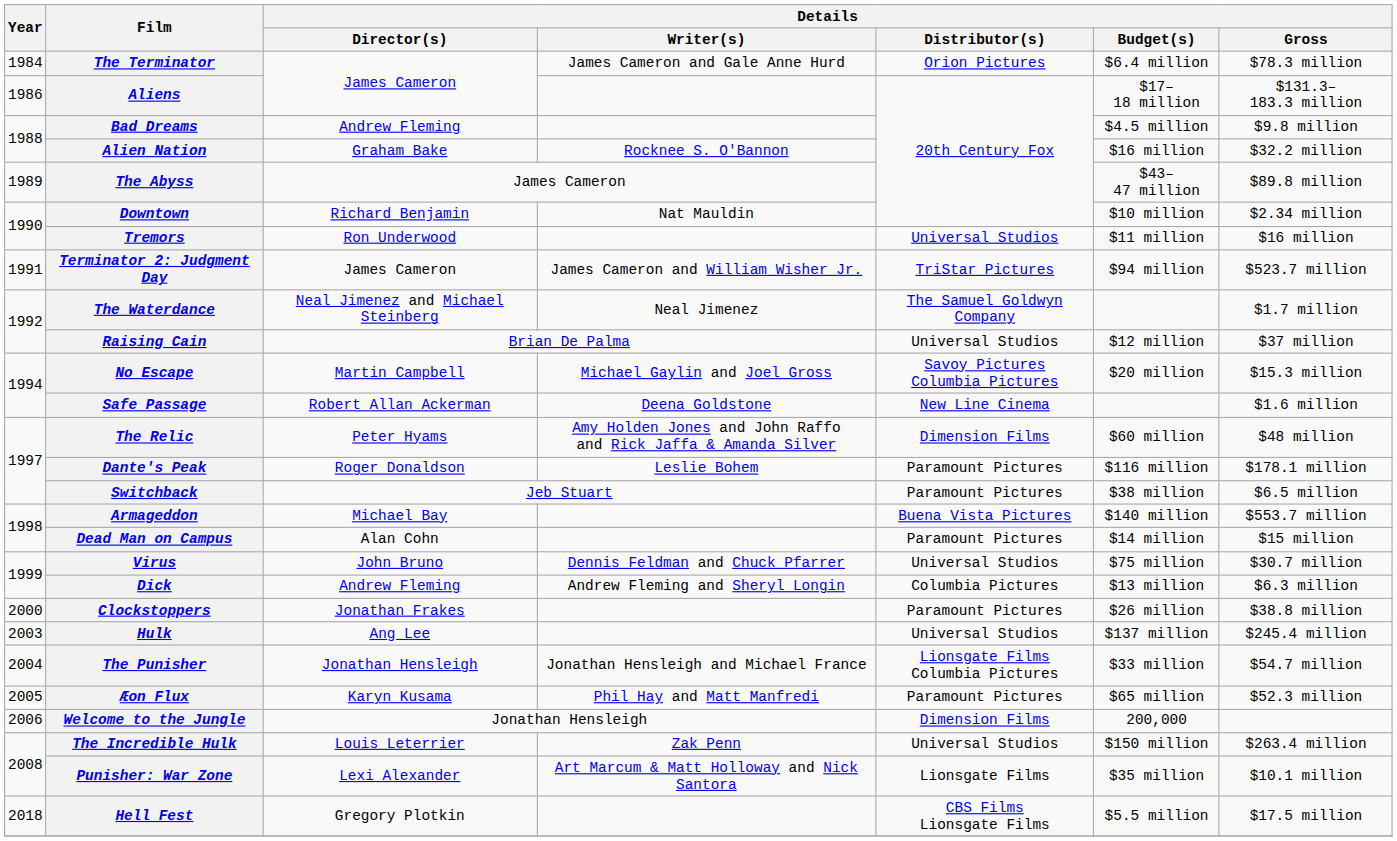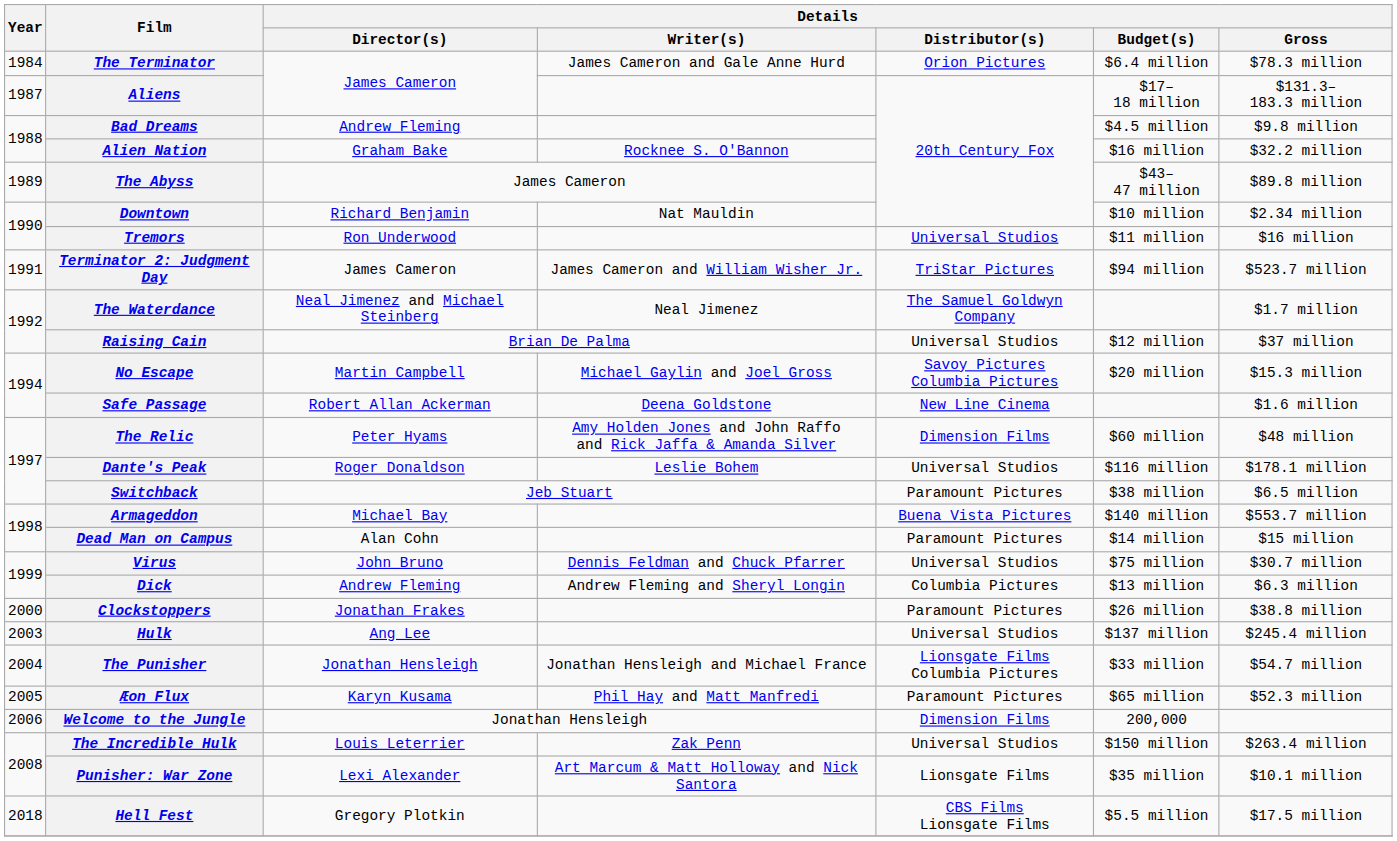 <table class="wikitable sortable" style="text-align:center; width:99%;">
 <tr>
 <th rowspan="2">Year</th>
 <th rowspan="2">Film</th>
 <th colspan="5">Details</th>
 </tr>
 <tr>
 <th>Director(s)</th>
 <th>Writer(s)</th>
 <th>Distributor(s)</th>
 <th>Budget(s)</th>
 <th>Gross</th>
 </tr>
 <tr>
 <td>1984</td>
 <th><em><a href='#'>The Terminator</a></em></th>
 <td rowspan=2><a href='#'>James Cameron</a></td>
 <td>James Cameron and Gale Anne Hurd</td>
 <td><a href='#'>Orion Pictures</a></td>
 <td>$6.4 million</td>
 <td>$78.3 million</td>
 </tr>
 <tr>
-<td>1986</td>
+<td>1987</td>
 <th><em><a href='#'>Aliens</a></em></th>
 <td></td>
 <td rowspan="5"><a href='#'>20th Century Fox</a></td>
 <td>$17–18 million</td>
 <td>$131.3–183.3 million</td>
 </tr>
 <tr>
 <td rowspan="2">1988</td>
 <th><em><a href='#'>Bad Dreams</a></em></th>
 <td><a href='#'>Andrew Fleming</a></td>
 <td></td>
 <td>$4.5 million</td>
 <td>$9.8 million</td>
 </tr>
 <tr>
 <th><em><a href='#'>Alien Nation</a></em></th>
 <td><a href='#'>Graham Bake</a></td>
 <td><a href='#'>Rocknee S. O'Bannon</a></td>
 <td>$16 million</td>
 <td>$32.2 million</td>
 </tr>
 <tr>
 <td>1989</td>
 <th><em><a href='#'>The Abyss</a></em></th>
 <td colspan="2">James Cameron</td>
 <td>$43–47 million</td>
 <td>$89.8 million</td>
 </tr>
 <tr>
 <td rowspan="2">1990</td>
 <th><em><a href='#'>Downtown</a></em></th>
 <td><a href='#'>Richard Benjamin</a></td>
 <td>Nat Mauldin</td>
 <td>$10 million</td>
 <td>$2.34 million</td>
 </tr>
 <tr>
 <th><em><a href='#'>Tremors</a></em></th>
 <td><a href='#'>Ron Underwood</a></td>
 <td></td>
 <td><a href='#'>Universal Studios</a></td>
 <td>$11 million</td>
 <td>$16 million</td>
 </tr>
 <tr>
 <td>1991</td>
 <th><em><a href='#'>Terminator 2: Judgment Day</a></em></th>
 <td>James Cameron</td>
 <td>James Cameron and <a href='#'>William Wisher Jr.</a></td>
 <td><a href='#'>TriStar Pictures</a></td>
 <td>$94 million</td>
 <td>$523.7 million</td>
 </tr>
 <tr>
 <td rowspan="2">1992</td>
 <th><em><a href='#'>The Waterdance</a></em></th>
 <td><a href='#'>Neal Jimenez</a> and <a href='#'>Michael Steinberg</a></td>
 <td>Neal Jimenez</td>
 <td><a href='#'>The Samuel Goldwyn Company</a></td>
 <td></td>
 <td>$1.7 million</td>
 </tr>
 <tr>
 <th><em><a href='#'>Raising Cain</a></em></th>
 <td colspan="2"><a href='#'>Brian De Palma</a></td>
 <td>Universal Studios</td>
 <td>$12 million</td>
 <td>$37 million</td>
 </tr>
 <tr>
 <td rowspan=2>1994</td>
 <th><em><a href='#'>No Escape</a></em></th>
 <td><a href='#'>Martin Campbell</a></td>
 <td><a href='#'>Michael Gaylin</a> and <a href='#'>Joel Gross</a></td>
 <td><a href='#'>Savoy Pictures</a> <br><a href='#'>Columbia Pictures</a> </td>
 <td>$20 million</td>
 <td>$15.3 million</td>
 </tr>
 <tr>
 <th><em><a href='#'>Safe Passage</a></em></th>
 <td><a href='#'>Robert Allan Ackerman</a></td>
 <td><a href='#'>Deena Goldstone</a></td>
 <td><a href='#'>New Line Cinema</a></td>
 <td></td>
 <td>$1.6 million</td>
 </tr>
 <tr>
 <td rowspan=3>1997</td>
 <th><em><a href='#'>The Relic</a></em></th>
 <td><a href='#'>Peter Hyams</a></td>
 <td><a href='#'>Amy Holden Jones</a> and John Raffo<br>and <a href='#'>Rick Jaffa & Amanda Silver</a></td>
 <td><a href='#'>Dimension Films</a></td>
 <td>$60 million</td>
 <td>$48 million</td>
 </tr>
 <tr>
 <th><em><a href='#'>Dante's Peak</a></em></th>
 <td><a href='#'>Roger Donaldson</a></td>
 <td><a href='#'>Leslie Bohem</a></td>
-<td>Paramount Pictures</td>
+<td>Universal Studios</td>
 <td>$116 million</td>
 <td>$178.1 million</td>
 </tr>
 <tr>
 <th><em><a href='#'>Switchback</a></em></th>
 <td colspan=2><a href='#'>Jeb Stuart</a></td>
 <td>Paramount Pictures</td>
 <td>$38 million</td>
 <td>$6.5 million</td>
 </tr>
 <tr>
 <td rowspan=2>1998</td>
 <th><em><a href='#'>Armageddon</a></em></th>
 <td><a href='#'>Michael Bay</a></td>
 <td></td>
 <td><a href='#'>Buena Vista Pictures</a></td>
 <td>$140 million</td>
 <td>$553.7 million</td>
 </tr>
 <tr>
 <th><em><a href='#'>Dead Man on Campus</a></em></th>
 <td>Alan Cohn</td>
 <td></td>
 <td>Paramount Pictures</td>
 <td>$14 million</td>
 <td>$15 million</td>
 </tr>
 <tr>
 <td rowspan=2>1999</td>
 <th><em><a href='#'>Virus</a></em></th>
 <td><a href='#'>John Bruno</a></td>
 <td><a href='#'>Dennis Feldman</a> and <a href='#'>Chuck Pfarrer</a></td>
 <td>Universal Studios</td>
 <td>$75 million</td>
 <td>$30.7 million</td>
 </tr>
 <tr>
 <th><em><a href='#'>Dick</a></em></th>
 <td><a href='#'>Andrew Fleming</a></td>
 <td>Andrew Fleming and <a href='#'>Sheryl Longin</a></td>
 <td>Columbia Pictures</td>
 <td>$13 million</td>
 <td>$6.3 million</td>
 </tr>
 <tr>
 <td>2000</td>
 <th><em><a href='#'>Clockstoppers</a></em></th>
 <td><a href='#'>Jonathan Frakes</a></td>
 <td></td>
 <td>Paramount Pictures</td>
 <td>$26 million</td>
 <td>$38.8 million</td>
 </tr>
 <tr>
 <td>2003</td>
 <th><em><a href='#'>Hulk</a></em></th>
 <td><a href='#'>Ang Lee</a></td>
 <td></td>
 <td>Universal Studios</td>
 <td>$137 million</td>
 <td>$245.4 million</td>
 </tr>
 <tr>
 <td>2004</td>
 <th><em><a href='#'>The Punisher</a></em></th>
 <td><a href='#'>Jonathan Hensleigh</a></td>
 <td>Jonathan Hensleigh and Michael France</td>
 <td><a href='#'>Lionsgate Films</a> <br>Columbia Pictures </td>
 <td>$33 million</td>
 <td>$54.7 million</td>
 </tr>
 <tr>
 <td>2005</td>
 <th><em><a href='#'>Æon Flux</a></em></th>
 <td><a href='#'>Karyn Kusama</a></td>
 <td><a href='#'>Phil Hay</a> and <a href='#'>Matt Manfredi</a></td>
 <td>Paramount Pictures</td>
 <td>$65 million</td>
 <td>$52.3 million</td>
 </tr>
 <tr>
 <td>2006</td>
 <th><em><a href='#'>Welcome to the Jungle</a></em></th>
 <td colspan=2>Jonathan Hensleigh</td>
 <td><a href='#'>Dimension Films</a></td>
 <td>200,000</td>
 <td></td>
 </tr>
 <tr>
 <td rowspan=2>2008</td>
 <th><em><a href='#'>The Incredible Hulk</a></em></th>
 <td><a href='#'>Louis Leterrier</a></td>
 <td><a href='#'>Zak Penn</a></td>
 <td>Universal Studios</td>
 <td>$150 million</td>
 <td>$263.4 million</td>
 </tr>
 <tr>
 <th><em><a href='#'>Punisher: War Zone</a></em></th>
 <td><a href='#'>Lexi Alexander</a></td>
 <td><a href='#'>Art Marcum & Matt Holloway</a> and <a href='#'>Nick Santora</a></td>
 <td>Lionsgate Films</td>
 <td>$35 million</td>
 <td>$10.1 million</td>
 </tr>
 <tr>
 <td>2018</td>
 <th><em><a href='#'>Hell Fest</a></em></th>
 <td>Gregory Plotkin</td>
 <td></td>
 <td><a href='#'>CBS Films</a><br>Lionsgate Films</td>
 <td>$5.5 million</td>
 <td>$17.5 million</td>
 </tr>
 <tr>
 </tr>
 </table>
